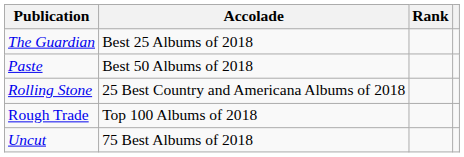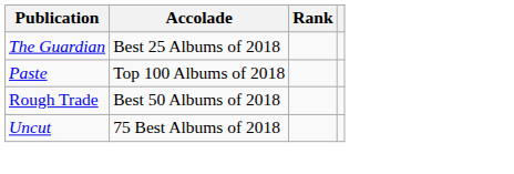 <table class="sortable wikitable">
 <tr>
 <th>Publication</th>
 <th>Accolade</th>
 <th>Rank</th>
 <th class="unsortable"></th>
 </tr>
 <tr>
 <td><em><a href='#'>The Guardian</a></em></td>
 <td>Best 25 Albums of 2018</td>
 <td></td>
 <td></td>
 </tr>
 <tr>
 <td><em><a href='#'>Paste</a></em></td>
-<td>Best 50 Albums of 2018</td>
-<td></td>
-<td></td>
-</tr>
-<tr>
-<td><em><a href='#'>Rolling Stone</a></em></td>
-<td>25 Best Country and Americana Albums of 2018</td>
+<td>Top 100 Albums of 2018</td>
 <td></td>
 <td></td>
 </tr>
 <tr>
 <td><a href='#'>Rough Trade</a></td>
-<td>Top 100 Albums of 2018</td>
+<td>Best 50 Albums of 2018</td>
 <td></td>
 <td></td>
 </tr>
 <tr>
 <td><em><a href='#'>Uncut</a></em></td>
 <td>75 Best Albums of 2018</td>
 <td></td>
 <td></td>
 </tr>
 </table>
